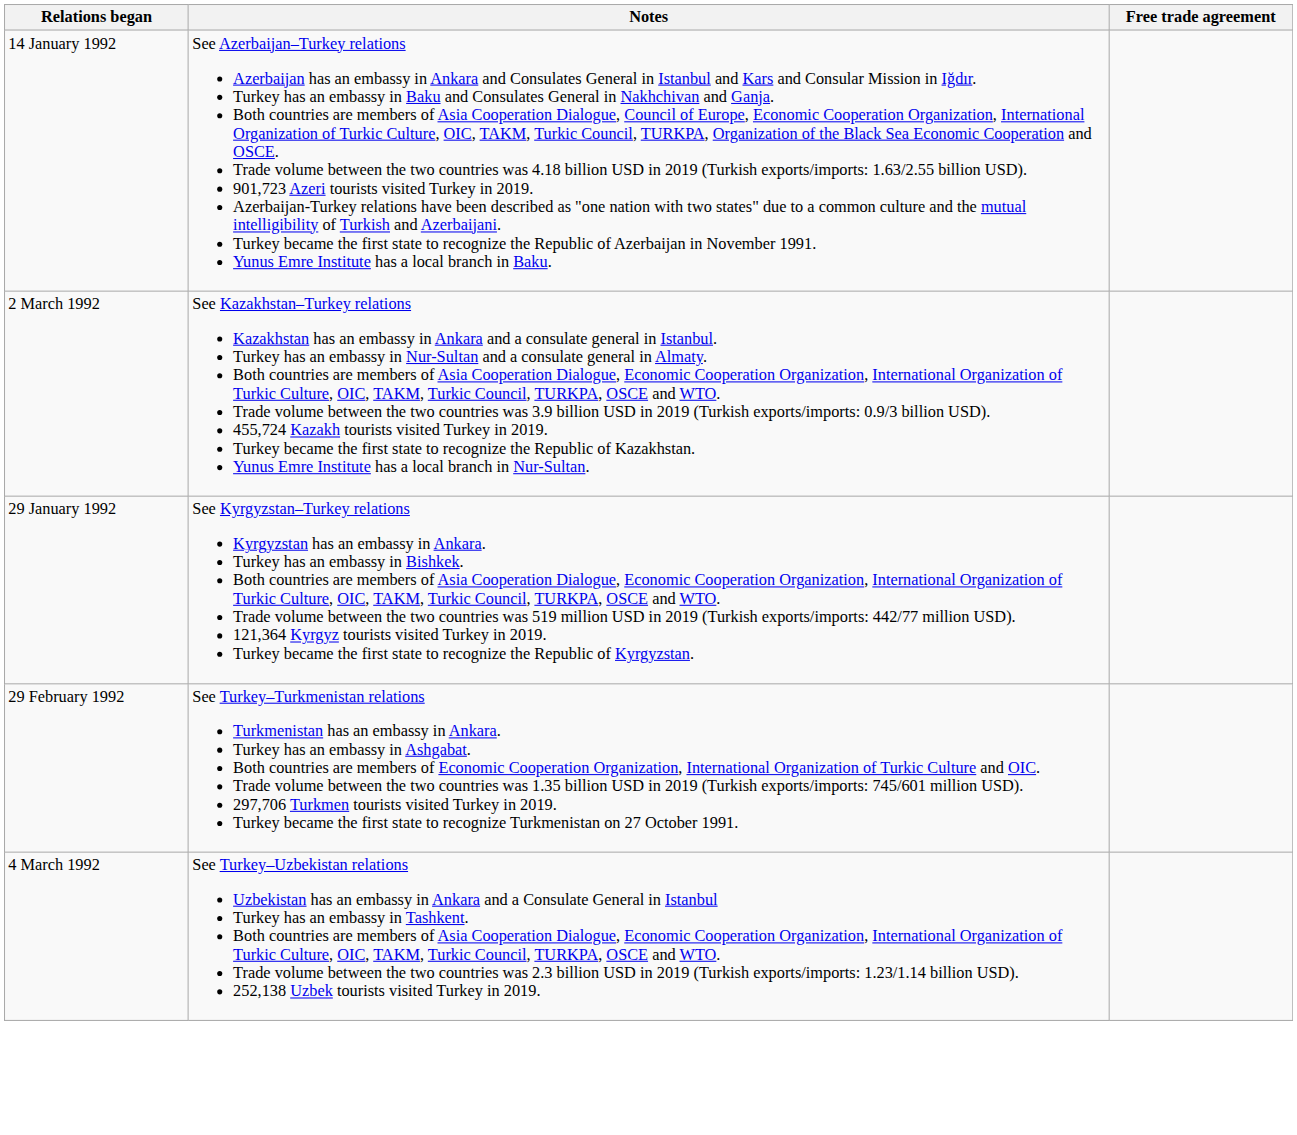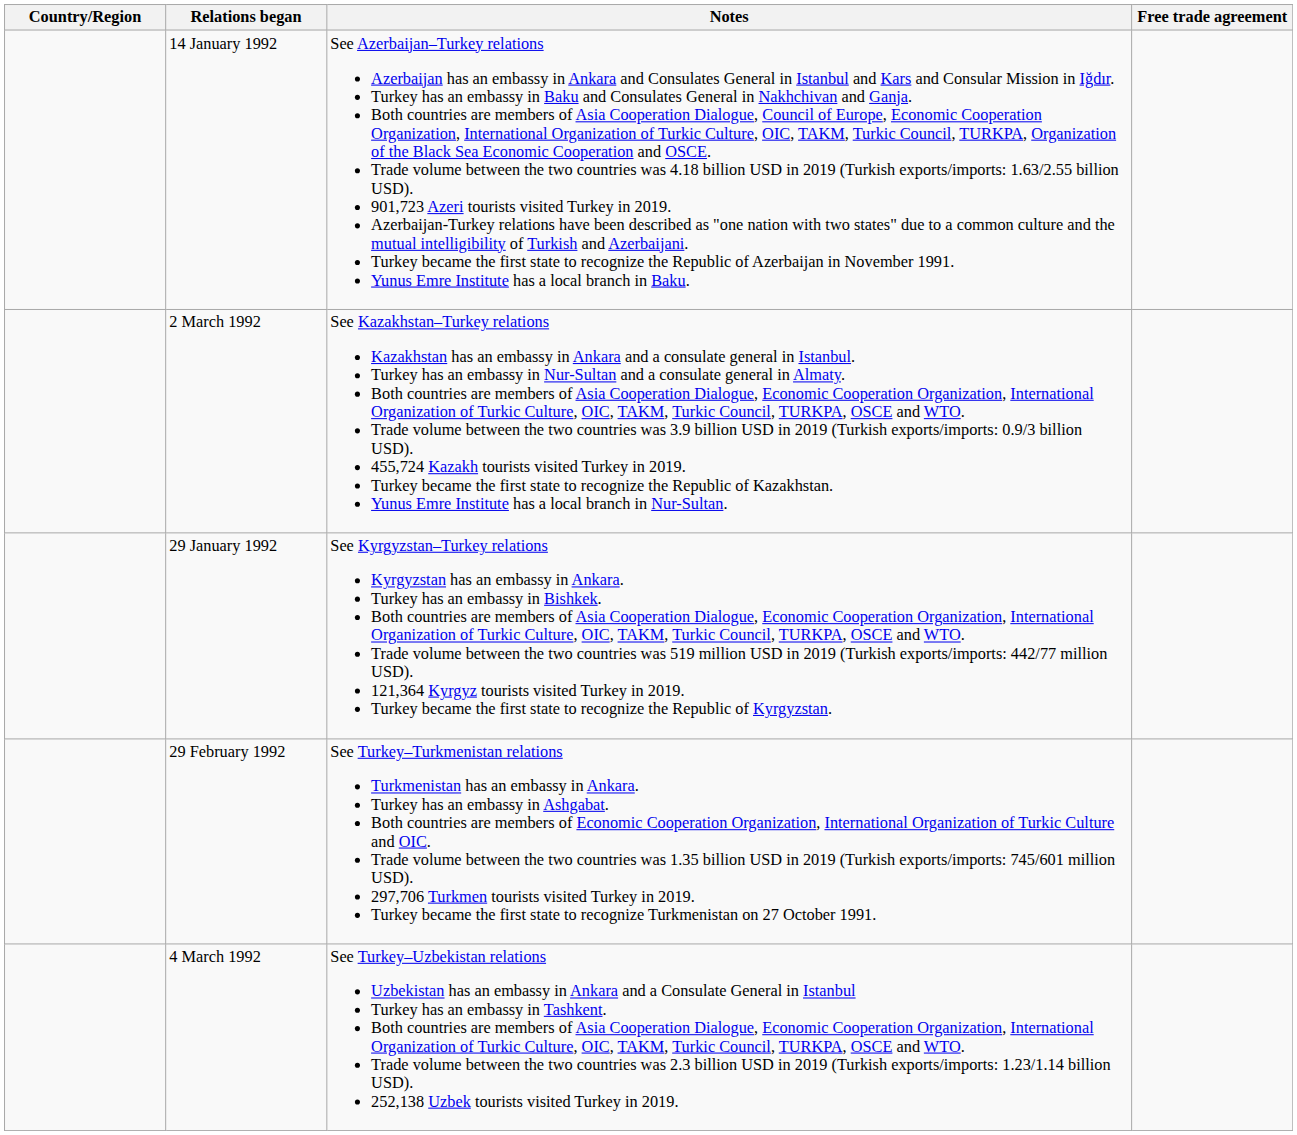 <table class="wikitable sortable" style="width:100%; margin:auto;">
 <tr>
+<th style="width:10%;">Country/Region</th>
 <th style="width:10%;">Relations began</th>
 <th style="width:50%;">Notes</th>
 <th style="width:10%;">Free trade agreement</th>
 </tr>
 <tr valign="top">
+<td></td>
 <td>14 January 1992</td>
 <td>See <a href='#'>Azerbaijan–Turkey relations</a><br><ul><li><a href='#'>Azerbaijan</a> has an embassy in <a href='#'>Ankara</a> and Consulates General in <a href='#'>Istanbul</a> and <a href='#'>Kars</a> and Consular Mission in <a href='#'>Iğdır</a>.</li><li>Turkey has an embassy in <a href='#'>Baku</a> and Consulates General in <a href='#'>Nakhchivan</a> and <a href='#'>Ganja</a>.</li><li>Both countries are members of <a href='#'>Asia Cooperation Dialogue</a>, <a href='#'>Council of Europe</a>, <a href='#'>Economic Cooperation Organization</a>, <a href='#'>International Organization of Turkic Culture</a>, <a href='#'>OIC</a>, <a href='#'>TAKM</a>, <a href='#'>Turkic Council</a>, <a href='#'>TURKPA</a>, <a href='#'>Organization of the Black Sea Economic Cooperation</a> and <a href='#'>OSCE</a>.</li><li>Trade volume between the two countries was 4.18 billion USD in 2019 (Turkish exports/imports: 1.63/2.55 billion USD).</li><li>901,723 <a href='#'>Azeri</a> tourists visited Turkey in 2019.</li><li>Azerbaijan-Turkey relations have been described as "one nation with two states" due to a common culture and the <a href='#'>mutual intelligibility</a> of <a href='#'>Turkish</a> and <a href='#'>Azerbaijani</a>.</li><li>Turkey became the first state to recognize the Republic of Azerbaijan in November 1991.</li><li><a href='#'>Yunus Emre Institute</a> has a local branch in <a href='#'>Baku</a>.</li></ul></td>
 <td></td>
 </tr>
 <tr valign="top">
+<td></td>
 <td>2 March 1992</td>
 <td>See <a href='#'>Kazakhstan–Turkey relations</a><br><ul><li><a href='#'>Kazakhstan</a> has an embassy in <a href='#'>Ankara</a> and a consulate general in <a href='#'>Istanbul</a>.</li><li>Turkey has an embassy in <a href='#'>Nur-Sultan</a> and a consulate general in <a href='#'>Almaty</a>.</li><li>Both countries are members of <a href='#'>Asia Cooperation Dialogue</a>, <a href='#'>Economic Cooperation Organization</a>, <a href='#'>International Organization of Turkic Culture</a>, <a href='#'>OIC</a>, <a href='#'>TAKM</a>, <a href='#'>Turkic Council</a>, <a href='#'>TURKPA</a>, <a href='#'>OSCE</a> and <a href='#'>WTO</a>.</li><li>Trade volume between the two countries was 3.9 billion USD in 2019 (Turkish exports/imports: 0.9/3 billion USD).</li><li>455,724 <a href='#'>Kazakh</a> tourists visited Turkey in 2019.</li><li>Turkey became the first state to recognize the Republic of Kazakhstan.</li><li><a href='#'>Yunus Emre Institute</a> has a local branch in <a href='#'>Nur-Sultan</a>.</li></ul></td>
 <td></td>
 </tr>
 <tr valign="top">
+<td></td>
 <td>29 January 1992</td>
 <td>See <a href='#'>Kyrgyzstan–Turkey relations</a><br><ul><li><a href='#'>Kyrgyzstan</a> has an embassy in <a href='#'>Ankara</a>.</li><li>Turkey has an embassy in <a href='#'>Bishkek</a>.</li><li>Both countries are members of <a href='#'>Asia Cooperation Dialogue</a>, <a href='#'>Economic Cooperation Organization</a>, <a href='#'>International Organization of Turkic Culture</a>, <a href='#'>OIC</a>, <a href='#'>TAKM</a>, <a href='#'>Turkic Council</a>, <a href='#'>TURKPA</a>, <a href='#'>OSCE</a> and <a href='#'>WTO</a>.</li><li>Trade volume between the two countries was 519 million USD in 2019 (Turkish exports/imports: 442/77 million USD).</li><li>121,364 <a href='#'>Kyrgyz</a> tourists visited Turkey in 2019.</li><li>Turkey became the first state to recognize the Republic of <a href='#'>Kyrgyzstan</a>.</li></ul></td>
 <td></td>
 </tr>
 <tr valign="top">
+<td></td>
 <td>29 February 1992</td>
 <td>See <a href='#'>Turkey–Turkmenistan relations</a><br><ul><li><a href='#'>Turkmenistan</a> has an embassy in <a href='#'>Ankara</a>.</li><li>Turkey has an embassy in <a href='#'>Ashgabat</a>.</li><li>Both countries are members of <a href='#'>Economic Cooperation Organization</a>, <a href='#'>International Organization of Turkic Culture</a> and <a href='#'>OIC</a>.</li><li>Trade volume between the two countries was 1.35 billion USD in 2019 (Turkish exports/imports: 745/601 million USD).</li><li>297,706 <a href='#'>Turkmen</a> tourists visited Turkey in 2019.</li><li>Turkey became the first state to recognize Turkmenistan on 27 October 1991.</li></ul></td>
 <td></td>
 </tr>
 <tr valign="top">
+<td></td>
 <td>4 March 1992</td>
 <td>See <a href='#'>Turkey–Uzbekistan relations</a><br><ul><li><a href='#'>Uzbekistan</a> has an embassy in <a href='#'>Ankara</a> and a Consulate General in <a href='#'>Istanbul</a></li><li>Turkey has an embassy in <a href='#'>Tashkent</a>.</li><li>Both countries are members of <a href='#'>Asia Cooperation Dialogue</a>, <a href='#'>Economic Cooperation Organization</a>, <a href='#'>International Organization of Turkic Culture</a>, <a href='#'>OIC</a>, <a href='#'>TAKM</a>, <a href='#'>Turkic Council</a>, <a href='#'>TURKPA</a>, <a href='#'>OSCE</a> and <a href='#'>WTO</a>.</li><li>Trade volume between the two countries was 2.3 billion USD in 2019 (Turkish exports/imports: 1.23/1.14 billion USD).</li><li>252,138 <a href='#'>Uzbek</a> tourists visited Turkey in 2019.</li></ul></td>
 <td></td>
 </tr>
 </table>
